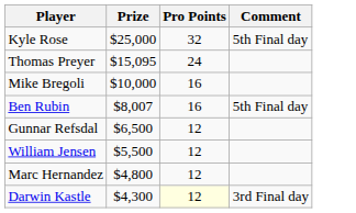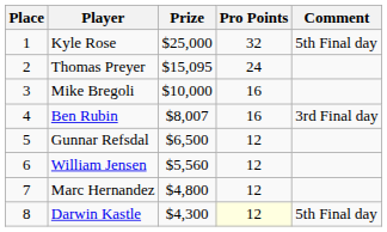 <table class="wikitable">
 <tr>
+<th>Place</th>
 <th>Player</th>
 <th>Prize</th>
 <th>Pro Points</th>
 <th>Comment</th>
 </tr>
 <tr>
+<td align=center>1</td>
 <td> Kyle Rose</td>
 <td align=center>$25,000</td>
 <td align=center>32</td>
 <td>5th Final day</td>
 </tr>
 <tr>
+<td align=center>2</td>
 <td> Thomas Preyer</td>
 <td align=center>$15,095</td>
 <td align=center>24</td>
 <td></td>
 </tr>
 <tr>
+<td align=center>3</td>
 <td> Mike Bregoli</td>
 <td align=center>$10,000</td>
 <td align=center>16</td>
 <td></td>
 </tr>
 <tr>
+<td align=center>4</td>
 <td> <a href='#'>Ben Rubin</a></td>
 <td align=center>$8,007</td>
 <td align=center>16</td>
-<td>5th Final day</td>
+<td>3rd Final day</td>
 </tr>
 <tr>
+<td align=center>5</td>
 <td> Gunnar Refsdal</td>
 <td align=center>$6,500</td>
 <td align=center>12</td>
 <td></td>
 </tr>
 <tr>
+<td align=center>6</td>
 <td> <a href='#'>William Jensen</a></td>
-<td align=center>$5,500</td>
+<td align=center>$5,560</td>
 <td align=center>12</td>
 <td></td>
 </tr>
 <tr>
+<td align=center>7</td>
 <td> Marc Hernandez</td>
 <td align=center>$4,800</td>
 <td align=center>12</td>
 <td></td>
 </tr>
 <tr>
+<td align=center>8</td>
 <td> <a href='#'>Darwin Kastle</a></td>
 <td align=center>$4,300</td>
 <td align=center style="background: lightyellow;">12</td>
-<td>3rd Final day</td>
+<td>5th Final day</td>
 </tr>
 </table>
